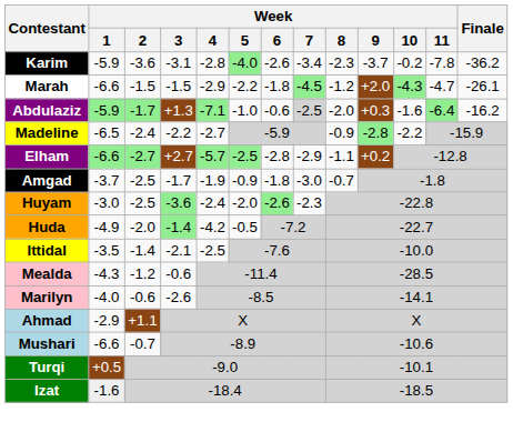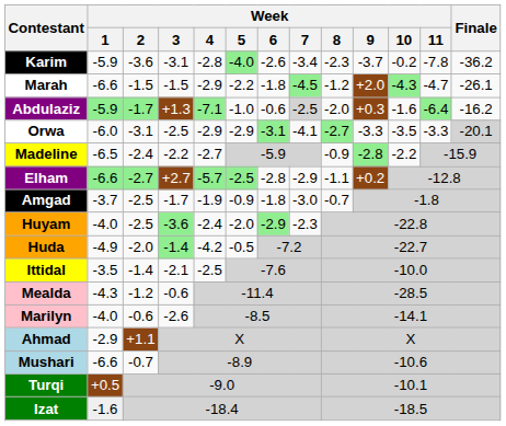 <table class="wikitable" align="center" style="text-align:center">
 <tr>
 <th rowspan=2>Contestant</th>
 <th colspan=11>Week</th>
 <th rowspan=2>Finale</th>
 </tr>
 <tr>
 <th>1</th>
 <th>2</th>
 <th>3</th>
 <th>4</th>
 <th>5</th>
 <th>6</th>
 <th>7</th>
 <th>8</th>
 <th>9</th>
 <th>10</th>
 <th>11</th>
 </tr>
 <tr>
 <td style="background:black;color:white;"><strong>Karim</strong></td>
 <td>-5.9</td>
 <td>-3.6</td>
 <td>-3.1</td>
 <td>-2.8</td>
 <td style="background:lightgreen">-4.0</td>
 <td>-2.6</td>
 <td>-3.4</td>
 <td>-2.3</td>
 <td>-3.7</td>
 <td>-0.2</td>
 <td>-7.8</td>
 <td>-36.2</td>
 </tr>
 <tr>
 <td style="background:white"><strong>Marah</strong></td>
 <td>-6.6</td>
 <td>-1.5</td>
 <td>-1.5</td>
 <td>-2.9</td>
 <td>-2.2</td>
 <td>-1.8</td>
 <td style="background:lightgreen">-4.5</td>
 <td>-1.2</td>
 <td style="background:saddlebrown;color:white;">+2.0</td>
 <td style="background:lightgreen">-4.3</td>
 <td>-4.7</td>
 <td>-26.1</td>
 </tr>
 <tr>
 <td style="background:purple;color:white;"><strong>Abdulaziz</strong></td>
 <td style="background:lightgreen">-5.9</td>
 <td style="background:lightgreen">-1.7</td>
 <td style="background:saddlebrown;color:white;">+1.3</td>
 <td style="background:lightgreen">-7.1</td>
 <td>-1.0</td>
 <td>-0.6</td>
 <td style="background:lightgrey" colspan=1>-2.5</td>
 <td>-2.0</td>
 <td style="background:saddlebrown;color:white;">+0.3</td>
 <td>-1.6</td>
 <td style="background:lightgreen">-6.4</td>
 <td>-16.2</td>
 </tr>
 <tr>
+<td style="background:white"><strong>Orwa</strong></td>
+<td>-6.0</td>
+<td>-3.1</td>
+<td>-2.5</td>
+<td>-2.9</td>
+<td>-2.9</td>
+<td style="background:lightgreen">-3.1</td>
+<td>-4.1</td>
+<td style="background:lightgreen">-2.7</td>
+<td>-3.3</td>
+<td>-3.5</td>
+<td>-3.3</td>
+<td style="background:lightgrey" colspan=1>-20.1</td>
+</tr>
+<tr>
 <td style="background:yellow"><strong>Madeline</strong></td>
 <td>-6.5</td>
 <td>-2.4</td>
 <td>-2.2</td>
 <td>-2.7</td>
 <td style="background:lightgrey" colspan=3>-5.9</td>
 <td>-0.9</td>
 <td style="background:lightgreen">-2.8</td>
 <td>-2.2</td>
 <td style="background:lightgrey" colspan=2>-15.9</td>
 </tr>
 <tr>
 <td style="background:purple;color:white;"><strong>Elham</strong></td>
 <td style="background:lightgreen">-6.6</td>
 <td style="background:lightgreen">-2.7</td>
 <td style="background:saddlebrown;color:white;">+2.7</td>
 <td style="background:lightgreen">-5.7</td>
 <td style="background:lightgreen">-2.5</td>
 <td>-2.8</td>
 <td>-2.9</td>
 <td>-1.1</td>
 <td style="background:saddlebrown;color:white;">+0.2</td>
 <td style="background:lightgrey" colspan=3>-12.8</td>
 </tr>
 <tr>
 <td style="background:black;color:white;"><strong>Amgad</strong></td>
 <td>-3.7</td>
 <td>-2.5</td>
 <td>-1.7</td>
 <td>-1.9</td>
 <td>-0.9</td>
 <td>-1.8</td>
 <td>-3.0</td>
 <td>-0.7</td>
 <td style="background:lightgrey" colspan=4>-1.8</td>
 </tr>
 <tr>
 <td style="background:orange"><strong>Huyam</strong></td>
-<td>-3.0</td>
+<td>-4.0</td>
 <td>-2.5</td>
 <td style="background:lightgreen">-3.6</td>
 <td>-2.4</td>
 <td>-2.0</td>
-<td style="background:lightgreen">-2.6</td>
+<td style="background:lightgreen">-2.9</td>
 <td>-2.3</td>
 <td style="background:lightgrey" colspan=5>-22.8</td>
 </tr>
 <tr>
 <td style="background:orange"><strong>Huda</strong></td>
 <td>-4.9</td>
 <td>-2.0</td>
 <td style="background:lightgreen">-1.4</td>
 <td>-4.2</td>
 <td>-0.5</td>
 <td style="background:lightgrey" colspan=2>-7.2</td>
 <td style="background:lightgrey" colspan=5>-22.7</td>
 </tr>
 <tr>
 <td style="background:yellow"><strong>Ittidal</strong></td>
 <td>-3.5</td>
 <td>-1.4</td>
 <td>-2.1</td>
 <td>-2.5</td>
 <td style="background:lightgrey" colspan=3>-7.6</td>
 <td style="background:lightgrey" colspan=5>-10.0</td>
 </tr>
 <tr>
 <td style="background:pink"><strong>Mealda</strong></td>
 <td>-4.3</td>
 <td>-1.2</td>
 <td>-0.6</td>
 <td style="background:lightgrey" colspan=4>-11.4</td>
 <td style="background:lightgrey" colspan=5>-28.5</td>
 </tr>
 <tr>
 <td style="background:pink"><strong>Marilyn</strong></td>
 <td>-4.0</td>
 <td>-0.6</td>
 <td>-2.6</td>
 <td style="background:lightgrey" colspan=4>-8.5</td>
 <td style="background:lightgrey" colspan=5>-14.1</td>
 </tr>
 <tr>
 <td style="background:lightblue"><strong>Ahmad</strong></td>
 <td>-2.9</td>
 <td style="background:saddlebrown;color:white;">+1.1</td>
 <td style="background:lightgrey" colspan=5>X</td>
 <td style="background:lightgrey" colspan=5>X</td>
 </tr>
 <tr>
 <td style="background:lightblue"><strong>Mushari</strong></td>
 <td>-6.6</td>
 <td>-0.7</td>
 <td style="background:lightgrey" colspan=5>-8.9</td>
 <td style="background:lightgrey" colspan=5>-10.6</td>
 </tr>
 <tr>
 <td style="background:green;color:white;"><strong>Turqi</strong></td>
 <td style="background:saddlebrown;color:white;">+0.5</td>
 <td style="background:lightgrey" colspan=6>-9.0</td>
 <td style="background:lightgrey" colspan=5>-10.1</td>
 </tr>
 <tr style="background:#EFEFEF">
 <td style="background:green;color:white;"><strong>Izat</strong></td>
 <td>-1.6</td>
 <td style="background:lightgrey" colspan=6>-18.4</td>
 <td style="background:lightgrey" colspan=5>-18.5</td>
 </tr>
 </table>
